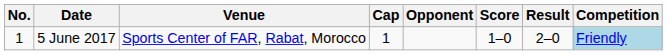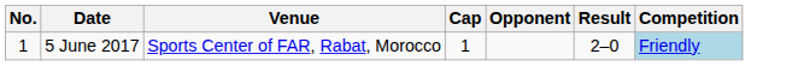 <table class="wikitable sortable">
 <tr>
 <th scope="col">No.</th>
 <th scope="col" data-sort-type="date">Date</th>
 <th scope="col">Venue</th>
 <th scope="col">Cap</th>
 <th scope="col">Opponent</th>
-<th scope="col">Score</th>
 <th scope="col">Result</th>
 <th scope="col">Competition</th>
 </tr>
 <tr>
 <td style="text-align:center">1</td>
 <td>5 June 2017</td>
 <td><a href='#'>Sports Center of FAR</a>, <a href='#'>Rabat</a>, Morocco</td>
 <td style="text-align:center">1</td>
 <td></td>
-<td style="text-align:center">1–0</td>
 <td style="text-align:center">2–0</td>
 <td style="background: lightblue;"><a href='#'>Friendly</a></td>
 </tr>
 </table>
